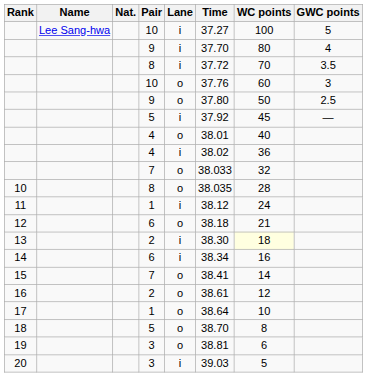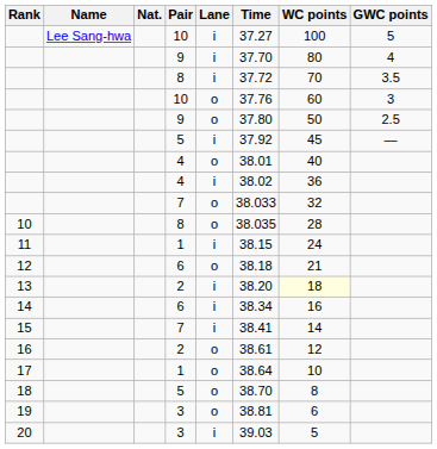 <table class="wikitable sortable" style="text-align:center">
 <tr>
 <th>Rank</th>
 <th>Name</th>
 <th>Nat.</th>
 <th>Pair</th>
 <th>Lane</th>
 <th>Time</th>
 <th>WC points</th>
 <th>GWC points</th>
 </tr>
 <tr>
 <td></td>
 <td align=left><a href='#'>Lee Sang-hwa</a></td>
 <td></td>
 <td>10</td>
 <td>i</td>
 <td>37.27</td>
 <td>100</td>
 <td>5</td>
 </tr>
 <tr>
 <td></td>
 <td align=left></td>
 <td></td>
 <td>9</td>
 <td>i</td>
 <td>37.70</td>
 <td>80</td>
 <td>4</td>
 </tr>
 <tr>
 <td></td>
 <td align=left></td>
 <td></td>
 <td>8</td>
 <td>i</td>
 <td>37.72</td>
 <td>70</td>
 <td>3.5</td>
 </tr>
 <tr>
 <td></td>
 <td align=left></td>
 <td></td>
 <td>10</td>
 <td>o</td>
 <td>37.76</td>
 <td>60</td>
 <td>3</td>
 </tr>
 <tr>
 <td></td>
 <td align=left></td>
 <td></td>
 <td>9</td>
 <td>o</td>
 <td>37.80</td>
 <td>50</td>
 <td>2.5</td>
 </tr>
 <tr>
 <td></td>
 <td align=left></td>
 <td></td>
 <td>5</td>
 <td>i</td>
 <td>37.92</td>
 <td>45</td>
 <td>—</td>
 </tr>
 <tr>
 <td></td>
 <td align=left></td>
 <td></td>
 <td>4</td>
 <td>o</td>
 <td>38.01</td>
 <td>40</td>
 <td></td>
 </tr>
 <tr>
 <td></td>
 <td align=left></td>
 <td></td>
 <td>4</td>
 <td>i</td>
 <td>38.02</td>
 <td>36</td>
 <td></td>
 </tr>
 <tr>
 <td></td>
 <td align=left></td>
 <td></td>
 <td>7</td>
 <td>o</td>
 <td>38.033</td>
 <td>32</td>
 <td></td>
 </tr>
 <tr>
 <td>10</td>
 <td align=left></td>
 <td></td>
 <td>8</td>
 <td>o</td>
 <td>38.035</td>
 <td>28</td>
 <td></td>
 </tr>
 <tr>
 <td>11</td>
 <td align=left></td>
 <td></td>
 <td>1</td>
 <td>i</td>
-<td>38.12</td>
+<td>38.15</td>
 <td>24</td>
 <td></td>
 </tr>
 <tr>
 <td>12</td>
 <td align=left></td>
 <td></td>
 <td>6</td>
 <td>o</td>
 <td>38.18</td>
 <td>21</td>
 <td></td>
 </tr>
 <tr>
 <td>13</td>
 <td align=left></td>
 <td></td>
 <td>2</td>
 <td>i</td>
-<td>38.30</td>
+<td>38.20</td>
 <td style="background: lightyellow;">18</td>
 <td></td>
 </tr>
 <tr>
 <td>14</td>
 <td align=left></td>
 <td></td>
 <td>6</td>
 <td>i</td>
 <td>38.34</td>
 <td>16</td>
 <td></td>
 </tr>
 <tr>
 <td>15</td>
 <td align=left></td>
 <td></td>
 <td>7</td>
-<td>o</td>
+<td>i</td>
 <td>38.41</td>
 <td>14</td>
 <td></td>
 </tr>
 <tr>
 <td>16</td>
 <td align=left></td>
 <td></td>
 <td>2</td>
 <td>o</td>
 <td>38.61</td>
 <td>12</td>
 <td></td>
 </tr>
 <tr>
 <td>17</td>
 <td align=left></td>
 <td></td>
 <td>1</td>
 <td>o</td>
 <td>38.64</td>
 <td>10</td>
 <td></td>
 </tr>
 <tr>
 <td>18</td>
 <td align=left></td>
 <td></td>
 <td>5</td>
 <td>o</td>
 <td>38.70</td>
 <td>8</td>
 <td></td>
 </tr>
 <tr>
 <td>19</td>
 <td align=left></td>
 <td></td>
 <td>3</td>
 <td>o</td>
 <td>38.81</td>
 <td>6</td>
 <td></td>
 </tr>
 <tr>
 <td>20</td>
 <td align=left></td>
 <td></td>
 <td>3</td>
 <td>i</td>
 <td>39.03</td>
 <td>5</td>
 <td></td>
 </tr>
 </table>
